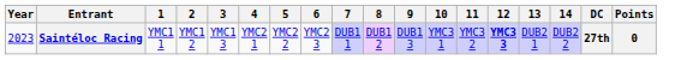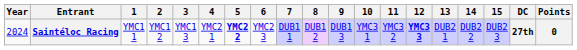 <table class="wikitable" style="text-align:center; font-size:85%">
 <tr>
 <th>Year</th>
 <th>Entrant</th>
 <th>1</th>
 <th>2</th>
 <th>3</th>
 <th>4</th>
 <th>5</th>
 <th>6</th>
 <th>7</th>
 <th>8</th>
 <th>9</th>
 <th>10</th>
 <th>11</th>
 <th>12</th>
 <th>13</th>
 <th>14</th>
+<th>15</th>
 <th>DC</th>
 <th>Points</th>
 </tr>
 <tr>
-<td><a href='#'>2023</a></td>
+<td><a href='#'>2024</a></td>
 <th nowrap><a href='#'>Saintéloc Racing</a></th>
 <td style="background:#;"><a href='#'>YMC1<br>1</a><br></td>
 <td style="background:#;"><a href='#'>YMC1<br>2</a><br></td>
 <td style="background:#;"><a href='#'>YMC1<br>3</a><br></td>
 <td style="background:#;"><a href='#'>YMC2<br>1</a><br></td>
-<td style="background:#;"><a href='#'>YMC2<br>2</a><br></td>
+<td style="background:#;"><strong><a href='#'>YMC2<br>2</a><br></strong></td>
 <td style="background:#;"><a href='#'>YMC2<br>3</a><br></td>
 <td style="background:#CFCFFF;"><a href='#'>DUB1<br>1</a><br></td>
 <td style="background:#EFCFFF;"><a href='#'>DUB1<br>2</a><br></td>
 <td style="background:#CFCFFF;"><a href='#'>DUB1<br>3</a><br></td>
 <td style="background:#CFCFFF;"><a href='#'>YMC3<br>1</a><br></td>
 <td style="background:#CFCFFF;"><a href='#'>YMC3<br>2</a><br></td>
 <td style="background:#CFCFFF;"><strong><a href='#'>YMC3<br>3</a><br></strong></td>
 <td style="background:#CFCFFF;"><a href='#'>DUB2<br>1</a><br></td>
 <td style="background:#CFCFFF;"><a href='#'>DUB2<br>2</a><br></td>
+<td style="background:#CFCFFF;"><a href='#'>DUB2<br>3</a><br></td>
 <th>27th</th>
 <th>0</th>
 </tr>
 </table>
